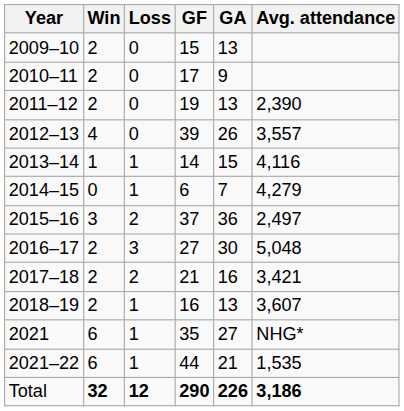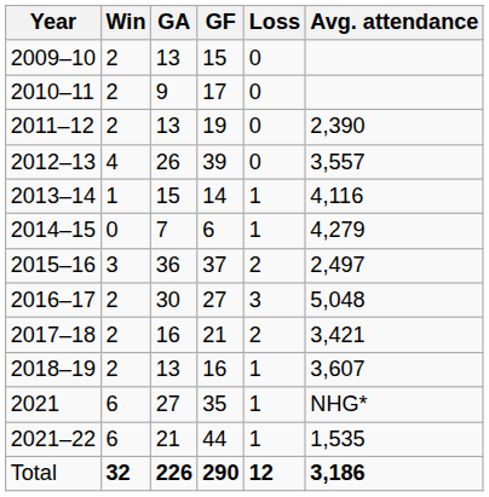 <table class="wikitable">
 <tr>
 <th>Year</th>
 <th>Win</th>
+<th>GA</th>
+<th>GF</th>
 <th>Loss</th>
-<th>GF</th>
-<th>GA</th>
 <th>Avg. attendance</th>
 </tr>
 <tr>
 <td>2009–10</td>
 <td>2</td>
+<td>13</td>
+<td>15</td>
 <td>0</td>
-<td>15</td>
-<td>13</td>
 <td></td>
 </tr>
 <tr>
 <td>2010–11</td>
 <td>2</td>
+<td>9</td>
+<td>17</td>
 <td>0</td>
-<td>17</td>
-<td>9</td>
 <td></td>
 </tr>
 <tr>
 <td>2011–12</td>
 <td>2</td>
+<td>13</td>
+<td>19</td>
 <td>0</td>
-<td>19</td>
-<td>13</td>
 <td>2,390 </td>
 </tr>
 <tr>
 <td>2012–13</td>
 <td>4</td>
+<td>26</td>
+<td>39</td>
 <td>0</td>
-<td>39</td>
-<td>26</td>
 <td>3,557 </td>
 </tr>
 <tr>
 <td>2013–14</td>
 <td>1</td>
+<td>15</td>
+<td>14</td>
 <td>1</td>
-<td>14</td>
-<td>15</td>
 <td>4,116 </td>
 </tr>
 <tr>
 <td>2014–15</td>
 <td>0</td>
+<td>7</td>
+<td>6</td>
 <td>1</td>
-<td>6</td>
-<td>7</td>
 <td>4,279 </td>
 </tr>
 <tr>
 <td>2015–16</td>
 <td>3</td>
+<td>36</td>
+<td>37</td>
 <td>2</td>
-<td>37</td>
-<td>36</td>
 <td>2,497 </td>
 </tr>
 <tr>
 <td>2016–17</td>
 <td>2</td>
+<td>30</td>
+<td>27</td>
 <td>3</td>
-<td>27</td>
-<td>30</td>
 <td>5,048 </td>
 </tr>
 <tr>
 <td>2017–18</td>
 <td>2</td>
+<td>16</td>
+<td>21</td>
 <td>2</td>
-<td>21</td>
-<td>16</td>
 <td>3,421 </td>
 </tr>
 <tr>
 <td>2018–19</td>
 <td>2</td>
+<td>13</td>
+<td>16</td>
 <td>1</td>
-<td>16</td>
-<td>13</td>
 <td>3,607 </td>
 </tr>
 <tr>
 <td>2021</td>
 <td>6</td>
+<td>27</td>
+<td>35</td>
 <td>1</td>
-<td>35</td>
-<td>27</td>
 <td>NHG*</td>
 </tr>
 <tr>
 <td>2021–22</td>
 <td>6</td>
+<td>21</td>
+<td>44</td>
 <td>1</td>
-<td>44</td>
-<td>21</td>
 <td>1,535 </td>
 </tr>
 <tr>
 <td>Total</td>
 <td><strong>32</strong></td>
+<td><strong>226</strong></td>
+<td><strong>290</strong></td>
 <td><strong>12</strong></td>
-<td><strong>290</strong></td>
-<td><strong>226</strong></td>
 <td><strong>3,186</strong></td>
 </tr>
 </table>
